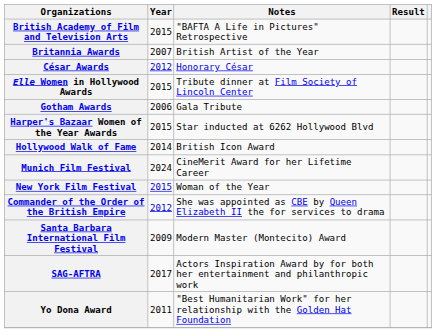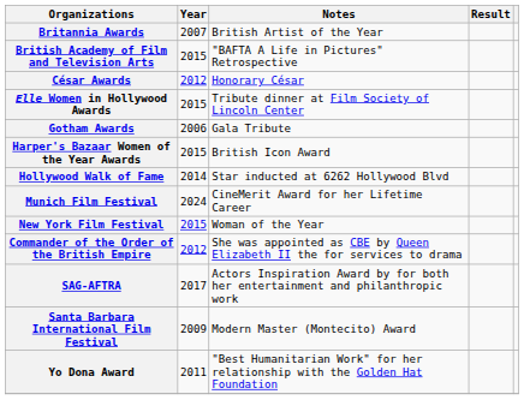 <table class= "wikitable plainrowheaders sortable">
 <tr>
 <th>Organizations</th>
 <th scope="col">Year</th>
 <th scope="col">Notes</th>
 <th scope="col">Result</th>
 <th scope="col" class="unsortable"></th>
 </tr>
 <tr>
-<th rowspan="1" scope="row"><a href='#'>British Academy of Film and Television Arts</a></th>
-<td style="text-align:center;">2015</td>
-<td>"BAFTA A Life in Pictures" Retrospective</td>
+<th rowspan="1" scope="row"><a href='#'>Britannia Awards</a></th>
+<td style="text-align:center;">2007</td>
+<td>British Artist of the Year</td>
 <td></td>
 <td style="text-align:center;"></td>
 </tr>
 <tr>
-<th rowspan="1" scope="row"><a href='#'>Britannia Awards</a></th>
-<td style="text-align:center;">2007</td>
-<td>British Artist of the Year</td>
+<th rowspan="1" scope="row"><a href='#'>British Academy of Film and Television Arts</a></th>
+<td style="text-align:center;">2015</td>
+<td>"BAFTA A Life in Pictures" Retrospective</td>
 <td></td>
 <td style="text-align:center;"></td>
 </tr>
 <tr>
 <th rowspan="1" scope="row"><a href='#'>César Awards</a></th>
 <td style="text-align:center;"><a href='#'>2012</a></td>
 <td><a href='#'>Honorary César</a></td>
 <td></td>
 <td style="text-align:center;"></td>
 </tr>
 <tr>
 <th rowspan="1" scope="row"><a href='#'><em>Elle</em> Women</a> in Hollywood Awards</th>
 <td align="center">2015</td>
 <td>Tribute dinner at <a href='#'>Film Society of Lincoln Center</a></td>
 <td></td>
 <td style="text-align:center;"></td>
 </tr>
 <tr>
 <th rowspan="1" scope="row"><a href='#'>Gotham Awards</a></th>
 <td style="text-align:center;">2006</td>
 <td>Gala Tribute</td>
 <td></td>
 <td style="text-align:center;"></td>
 </tr>
 <tr>
 <th rowspan="1" scope="row"><a href='#'>Harper's Bazaar</a> Women of the Year Awards</th>
 <td style="text-align:center;">2015</td>
-<td>Star inducted at 6262 Hollywood Blvd</td>
+<td>British Icon Award</td>
 <td></td>
 <td style="text-align:center;"></td>
 </tr>
 <tr>
 <th rowspan="1" scope="row"><a href='#'>Hollywood Walk of Fame</a></th>
 <td style="text-align:center;">2014</td>
-<td>British Icon Award</td>
+<td>Star inducted at 6262 Hollywood Blvd</td>
 <td></td>
 <td style="text-align:center;"></td>
 </tr>
 <tr>
 <th rowspan="1" scope="row"><a href='#'>Munich Film Festival</a></th>
 <td style="text-align:center;">2024</td>
 <td>CineMerit Award for her Lifetime Career</td>
 <td></td>
 <td style="text-align:center;"></td>
 </tr>
 <tr>
 <th rowspan="1" scope="row"><a href='#'>New York Film Festival</a></th>
 <td style="text-align:center;"><a href='#'>2015</a></td>
 <td>Woman of the Year</td>
 <td></td>
 <td style="text-align:center;"></td>
 </tr>
 <tr>
 <th rowspan="1" scope="row"><a href='#'>Commander of the Order of the British Empire</a></th>
 <td style="text-align:center;"><a href='#'>2012</a></td>
 <td>She was appointed as <a href='#'>CBE</a> by <a href='#'>Queen Elizabeth II</a> the for services to drama</td>
 <td></td>
 <td style="text-align:center;"></td>
 </tr>
 <tr>
-<th rowspan="1" scope="row"><a href='#'>Santa Barbara International Film Festival</a></th>
-<td style="text-align:center;">2009</td>
-<td>Modern Master (Montecito) Award</td>
+<th rowspan="1" scope="row"><a href='#'>SAG-AFTRA</a></th>
+<td style="text-align:center;">2017</td>
+<td>Actors Inspiration Award by for both her entertainment and philanthropic work</td>
 <td></td>
 <td style="text-align:center;"></td>
 </tr>
 <tr>
-<th rowspan="1" scope="row"><a href='#'>SAG-AFTRA</a></th>
-<td style="text-align:center;">2017</td>
-<td>Actors Inspiration Award by for both her entertainment and philanthropic work</td>
+<th rowspan="1" scope="row"><a href='#'>Santa Barbara International Film Festival</a></th>
+<td style="text-align:center;">2009</td>
+<td>Modern Master (Montecito) Award</td>
 <td></td>
 <td style="text-align:center;"></td>
 </tr>
 <tr>
 <th rowspan="1" scope="row">Yo Dona Award</th>
 <td style="text-align:center;">2011</td>
 <td>"Best Humanitarian Work" for her relationship with the <a href='#'>Golden Hat Foundation</a></td>
 <td></td>
 <td style="text-align:center;"></td>
 </tr>
 <tr>
 </tr>
 </table>
